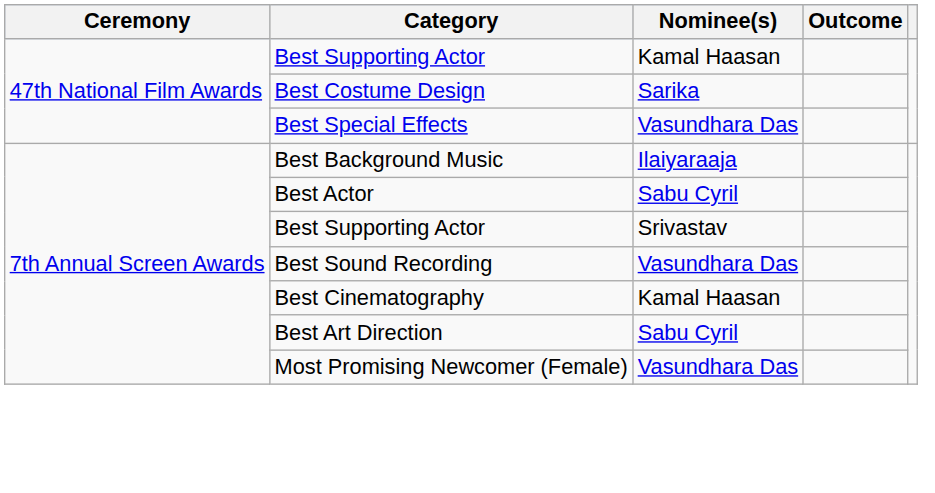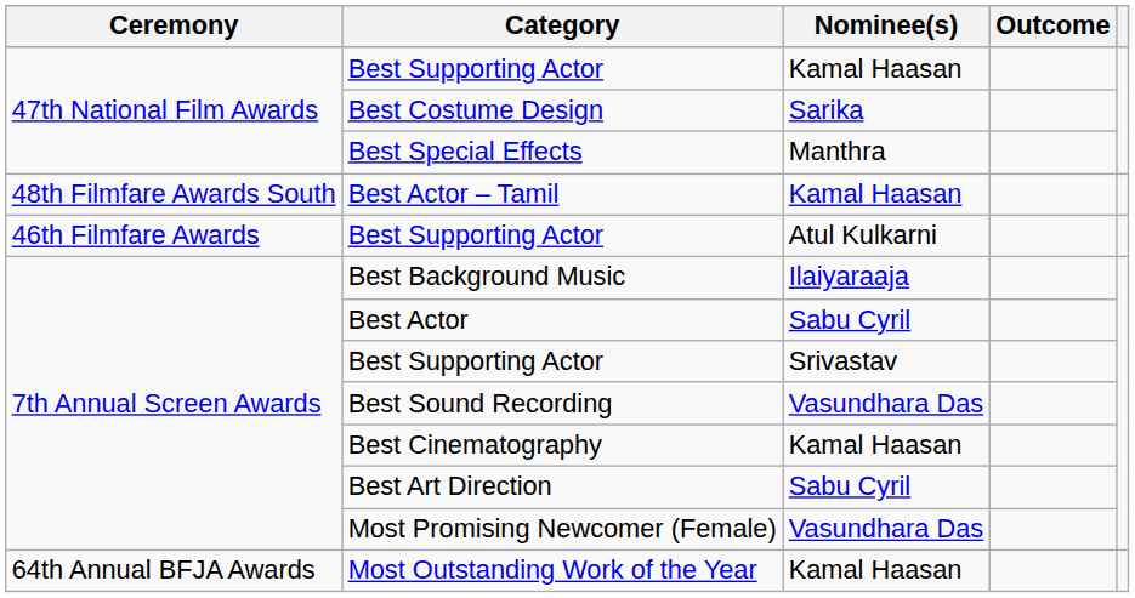 <table class="wikitable">
 <tr style="background:#b0c4de; text-align:center;">
 <th>Ceremony</th>
 <th>Category</th>
 <th>Nominee(s)</th>
 <th>Outcome</th>
 <th></th>
 </tr>
 <tr>
 <td rowspan="3"><a href='#'>47th National Film Awards</a></td>
 <td><a href='#'>Best Supporting Actor</a></td>
 <td>Kamal Haasan</td>
 <td></td>
 <td rowspan="3" style="text-align:center;"></td>
 </tr>
 <tr>
 <td><a href='#'>Best Costume Design</a></td>
 <td><a href='#'>Sarika</a></td>
 <td></td>
 </tr>
 <tr>
 <td><a href='#'>Best Special Effects</a></td>
-<td><a href='#'>Vasundhara Das</a></td>
+<td>Manthra</td>
 <td></td>
+</tr>
+<tr>
+<td><a href='#'>48th Filmfare Awards South</a></td>
+<td><a href='#'>Best Actor – Tamil</a></td>
+<td><a href='#'>Kamal Haasan</a></td>
+<td></td>
+<td style="text-align:center;"></td>
+</tr>
+<tr>
+<td><a href='#'>46th Filmfare Awards</a></td>
+<td><a href='#'>Best Supporting Actor</a></td>
+<td>Atul Kulkarni</td>
+<td></td>
+<td style="text-align:center;"></td>
 </tr>
 <tr>
 <td rowspan="7"><a href='#'>7th Annual Screen Awards</a></td>
 <td>Best Background Music</td>
 <td><a href='#'>Ilaiyaraaja</a></td>
 <td></td>
 <td rowspan="7" style="text-align:center;"></td>
 </tr>
 <tr>
 <td>Best Actor</td>
 <td><a href='#'>Sabu Cyril</a></td>
 <td></td>
 </tr>
 <tr>
 <td>Best Supporting Actor</td>
 <td>Srivastav</td>
 <td></td>
 </tr>
 <tr>
 <td>Best Sound Recording</td>
 <td><a href='#'>Vasundhara Das</a></td>
 <td></td>
 </tr>
 <tr>
 <td>Best Cinematography</td>
 <td>Kamal Haasan</td>
 <td></td>
 </tr>
 <tr>
 <td>Best Art Direction</td>
 <td><a href='#'>Sabu Cyril</a></td>
 <td></td>
 </tr>
 <tr>
 <td>Most Promising Newcomer (Female)</td>
 <td><a href='#'>Vasundhara Das</a></td>
 <td></td>
 </tr>
+<tr>
+<td>64th Annual BFJA Awards</td>
+<td><a href='#'>Most Outstanding Work of the Year</a></td>
+<td>Kamal Haasan</td>
+<td></td>
+<td style="text-align:center;"></td>
+</tr>
 </table>
